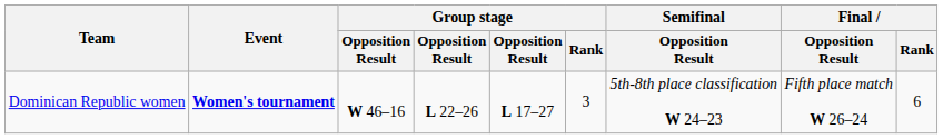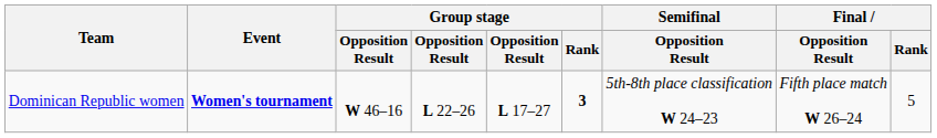 <table class=wikitable style=font-size:90%;text-align:center>
 <tr>
 <th rowspan=2>Team</th>
 <th rowspan=2>Event</th>
 <th colspan=4>Group stage</th>
 <th>Semifinal</th>
 <th colspan=2>Final / </th>
 </tr>
 <tr style=font-size:95%>
 <th>Opposition<br>Result</th>
 <th>Opposition<br>Result</th>
 <th>Opposition<br>Result</th>
 <th>Rank</th>
 <th>Opposition<br>Result</th>
 <th>Opposition<br>Result</th>
 <th>Rank</th>
 </tr>
 <tr>
 <td align=left><a href='#'>Dominican Republic women</a></td>
 <td align=left><strong><a href='#'>Women's tournament</a></strong></td>
 <td><br><strong>W</strong> 46–16</td>
 <td><br> <strong>L</strong> 22–26</td>
 <td><br><strong>L</strong> 17–27</td>
-<td>3</td>
+<td><strong>3</strong></td>
 <td><em>5th-8th place classification</em><br><br><strong>W</strong> 24–23</td>
 <td><em>Fifth place match</em><br><br><strong>W</strong> 26–24</td>
-<td>6</td>
+<td>5</td>
 </tr>
 </table>
